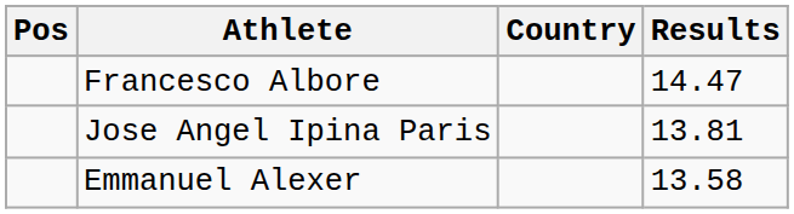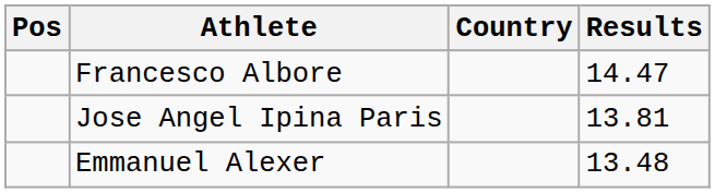 <table class="wikitable wikble">
 <tr>
 <th>Pos</th>
 <th>Athlete</th>
 <th>Country</th>
 <th>Results</th>
 </tr>
 <tr>
 <td align="center"></td>
 <td>Francesco Albore</td>
 <td></td>
 <td>14.47</td>
 </tr>
 <tr>
 <td align="center"></td>
 <td>Jose Angel Ipina Paris</td>
 <td></td>
 <td>13.81</td>
 </tr>
 <tr>
 <td align="center"></td>
 <td>Emmanuel Alexer</td>
 <td></td>
-<td>13.58</td>
+<td>13.48</td>
 </tr>
 </table>
